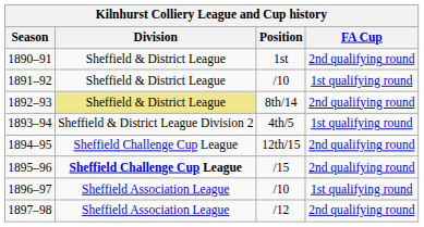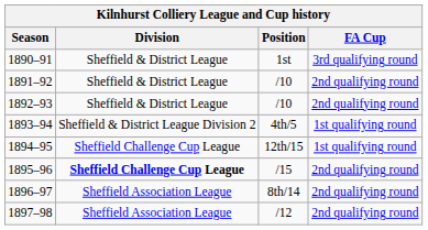 <table class="wikitable collapsible " style="text-align: center; font-size:75%">
 <tr>
 <th colspan="4"><strong>Kilnhurst Colliery League and Cup history</strong></th>
 </tr>
 <tr>
 <th>Season</th>
 <th>Division</th>
 <th>Position</th>
 <th><a href='#'>FA Cup</a></th>
 </tr>
 <tr>
 <td>1890–91</td>
 <td>Sheffield & District League</td>
 <td>1st</td>
-<td><a href='#'>2nd qualifying round</a></td>
+<td><a href='#'>3rd qualifying round</a></td>
 </tr>
 <tr>
 <td>1891–92</td>
 <td>Sheffield & District League</td>
 <td>/10</td>
-<td><a href='#'>1st qualifying round</a></td>
+<td><a href='#'>2nd qualifying round</a></td>
 </tr>
 <tr>
 <td>1892–93</td>
-<td style="background: khaki;">Sheffield & District League</td>
-<td>8th/14</td>
+<td>Sheffield & District League</td>
+<td>/10</td>
 <td><a href='#'>2nd qualifying round</a></td>
 </tr>
 <tr>
 <td>1893–94</td>
 <td>Sheffield & District League Division 2</td>
 <td>4th/5</td>
 <td><a href='#'>1st qualifying round</a></td>
 </tr>
 <tr>
 <td>1894–95</td>
 <td><a href='#'>Sheffield Challenge Cup</a> League</td>
 <td>12th/15</td>
-<td><a href='#'>2nd qualifying round</a></td>
+<td><a href='#'>1st qualifying round</a></td>
 </tr>
 <tr>
 <td>1895–96</td>
 <td><strong><a href='#'>Sheffield Challenge Cup</a> League</strong></td>
 <td>/15</td>
 <td><a href='#'>2nd qualifying round</a></td>
 </tr>
 <tr>
 <td>1896–97</td>
 <td><a href='#'>Sheffield Association League</a></td>
-<td>/10</td>
-<td><a href='#'>1st qualifying round</a></td>
+<td>8th/14</td>
+<td><a href='#'>2nd qualifying round</a></td>
 </tr>
 <tr>
 <td>1897–98</td>
 <td><a href='#'>Sheffield Association League</a></td>
 <td>/12</td>
 <td><a href='#'>2nd qualifying round</a></td>
 </tr>
 </table>
